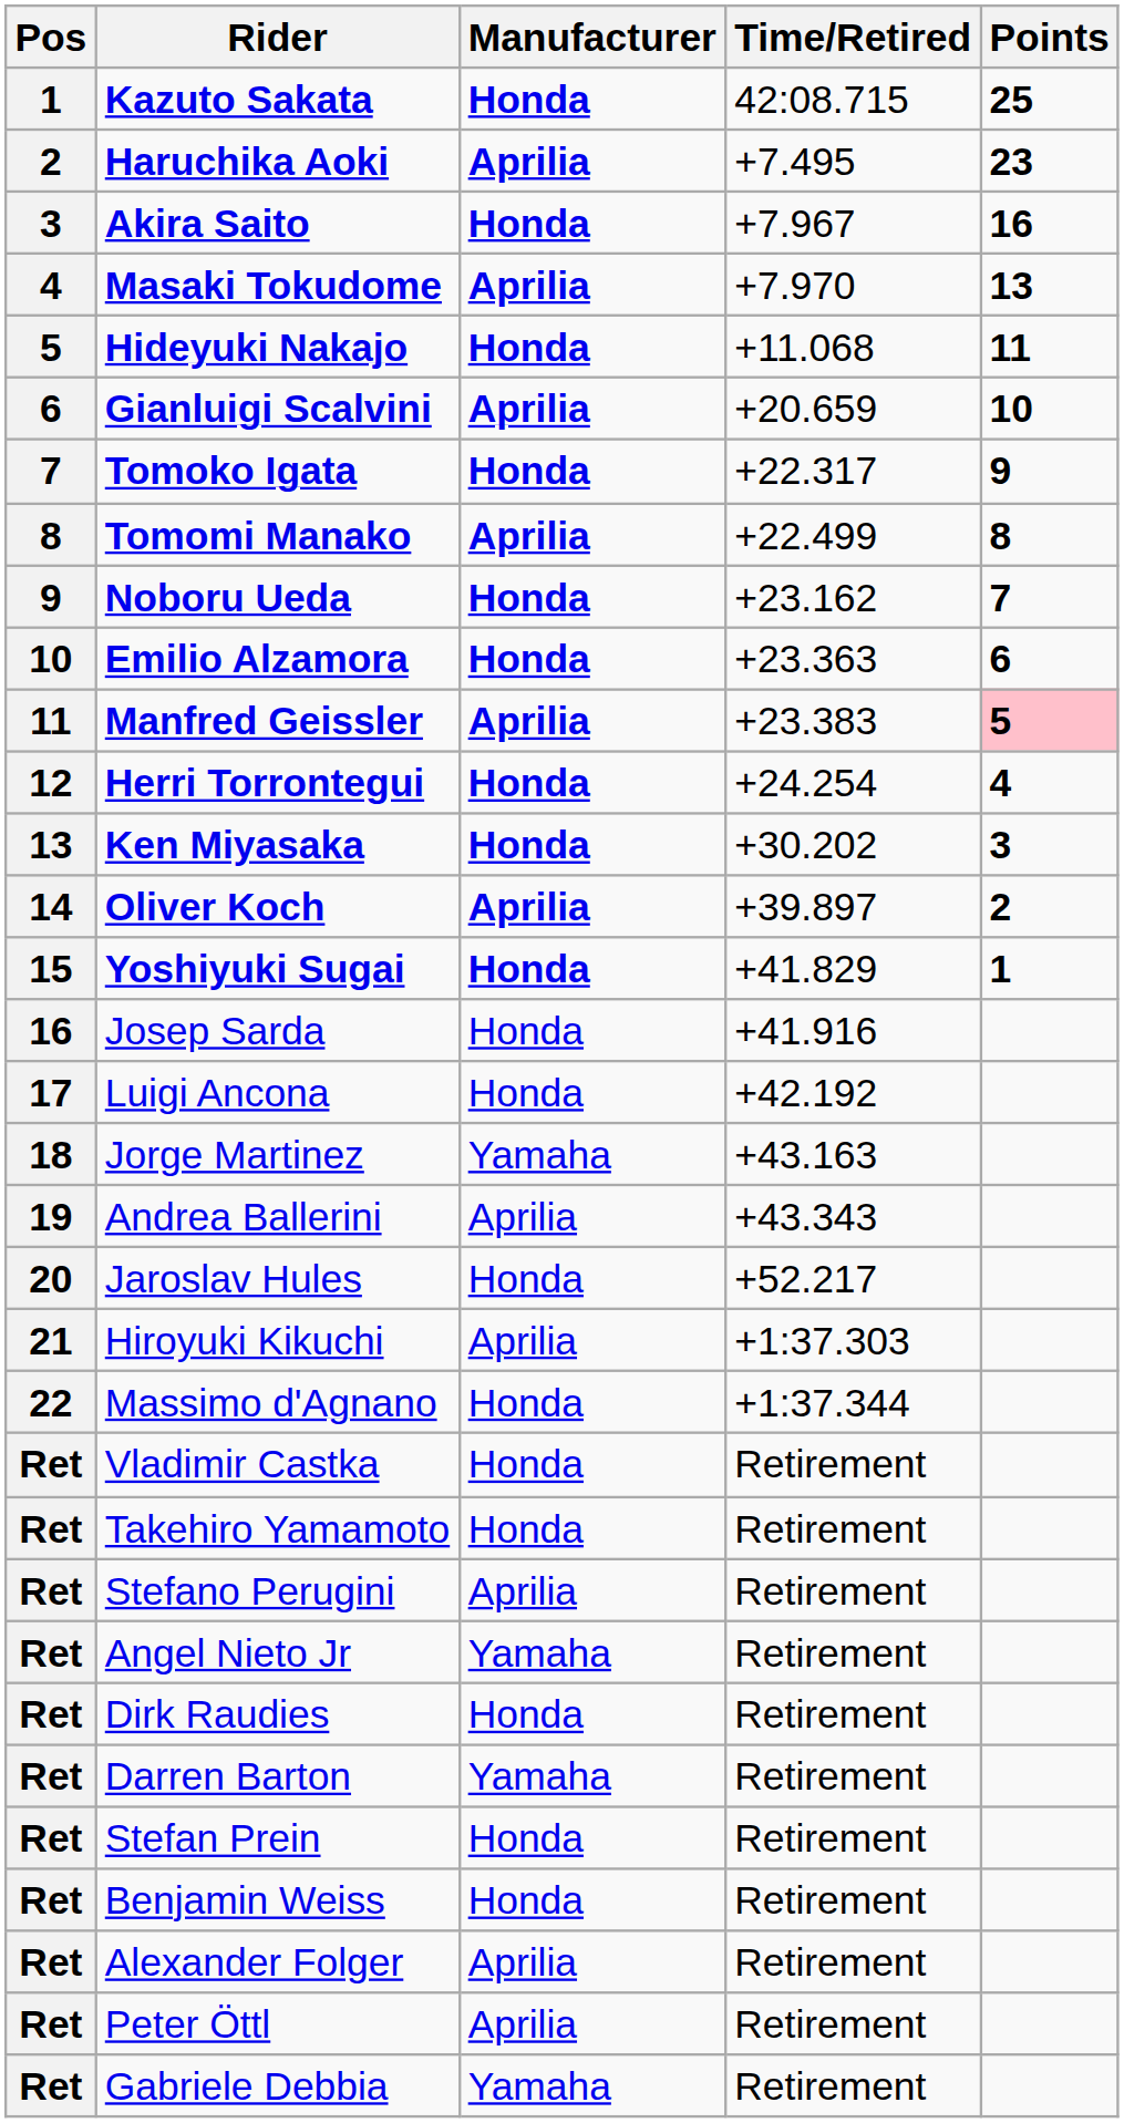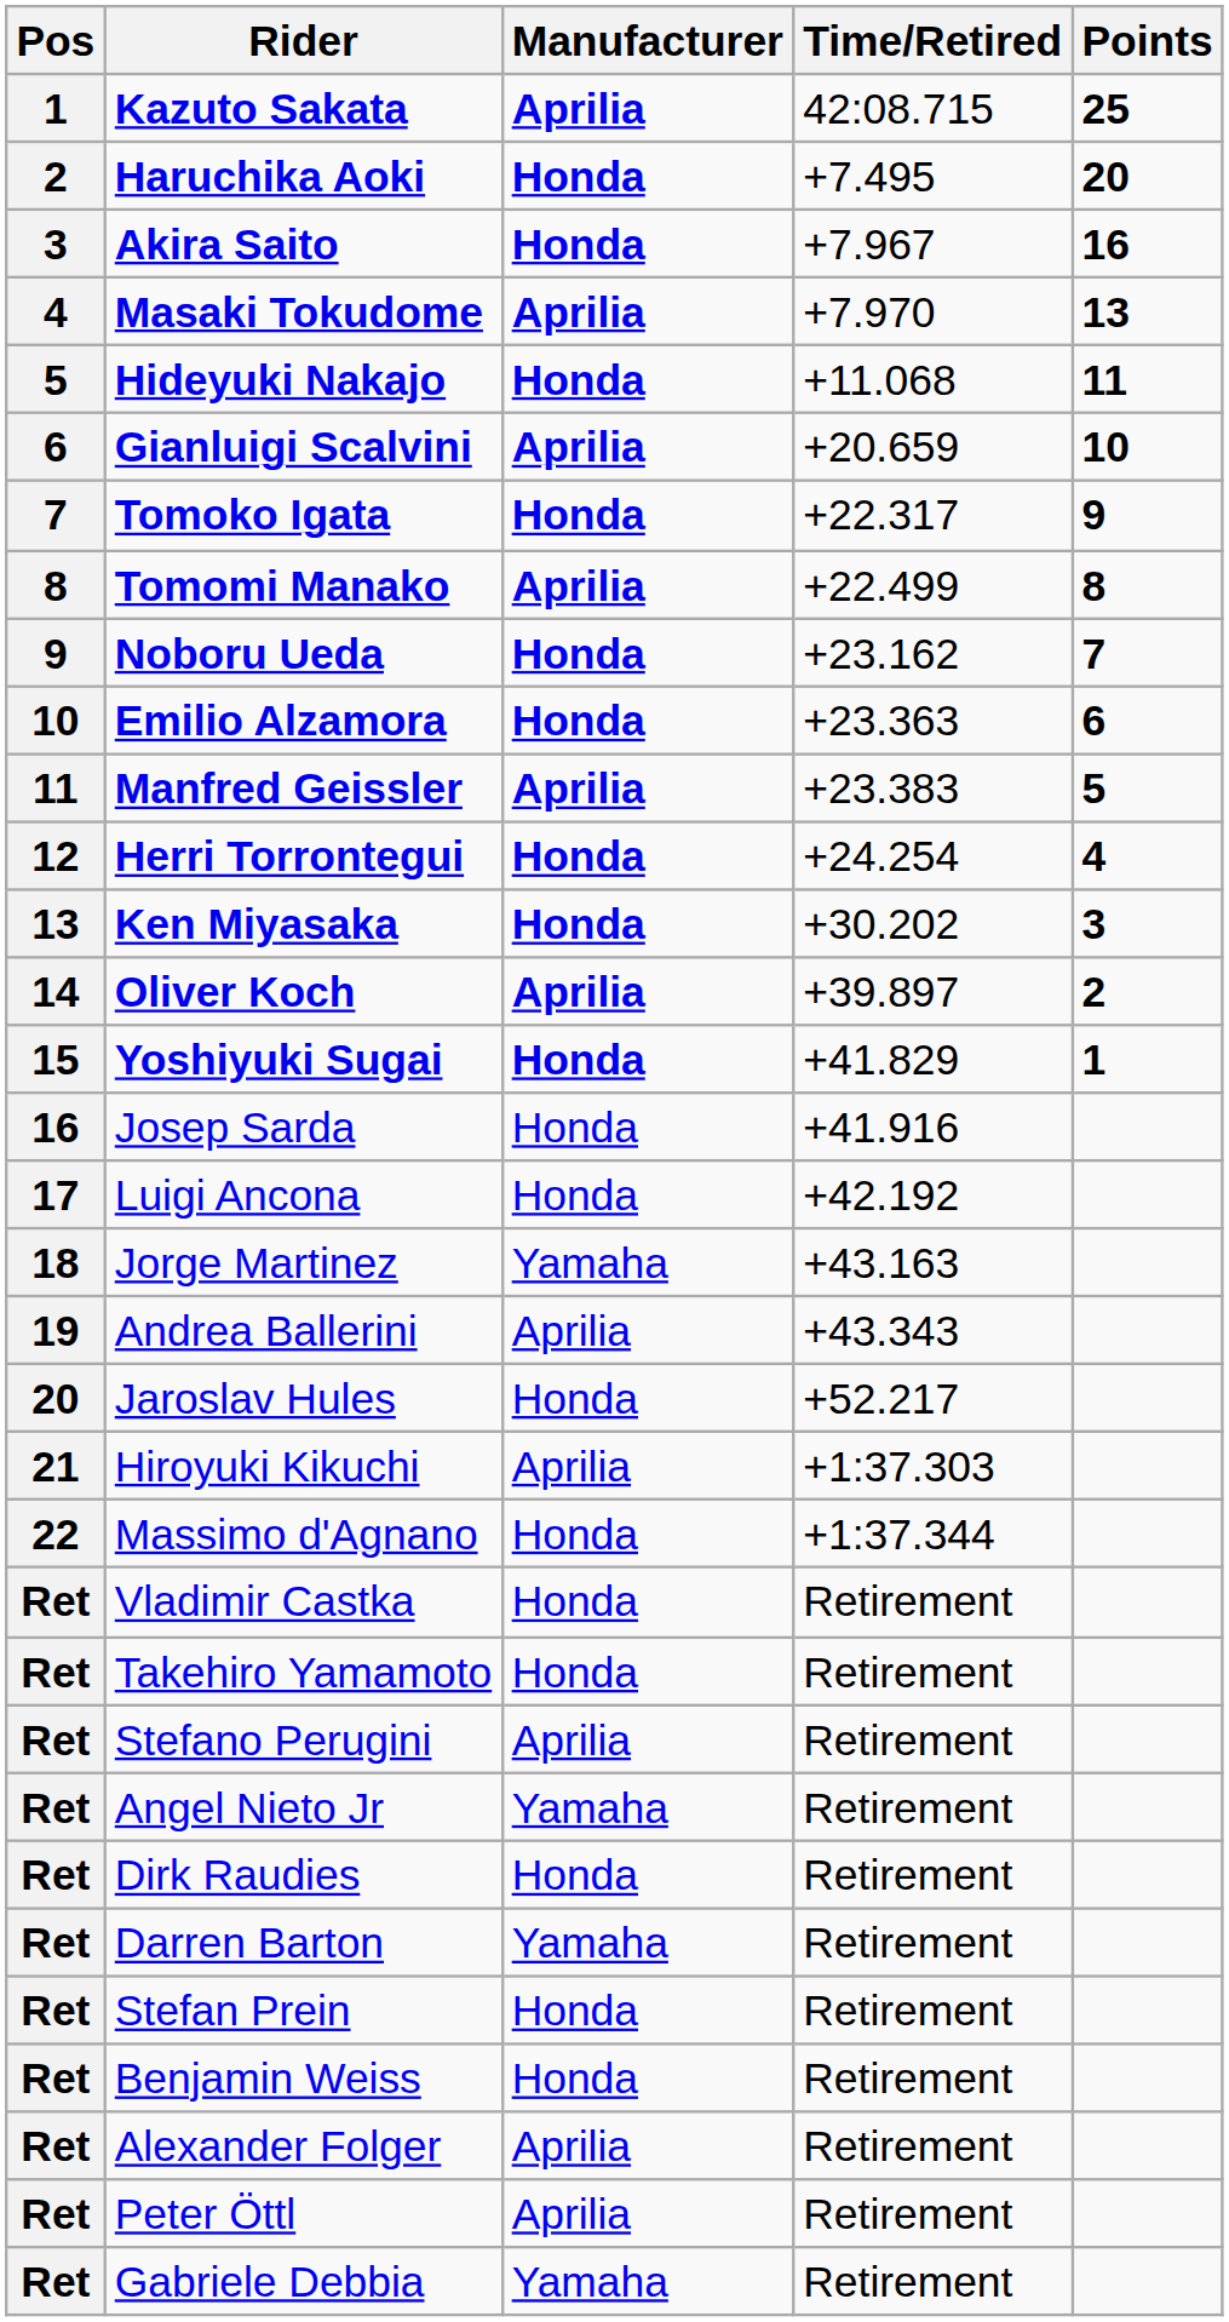 <table class="wikitable" style="font-size: 95%;">
 <tr>
 <th>Pos</th>
 <th>Rider</th>
 <th>Manufacturer</th>
 <th>Time/Retired</th>
 <th>Points</th>
 </tr>
 <tr>
 <th>1</th>
 <td> <strong><a href='#'>Kazuto Sakata</a></strong></td>
-<td><strong><a href='#'>Honda</a></strong></td>
+<td><strong><a href='#'>Aprilia</a></strong></td>
 <td>42:08.715</td>
 <td><strong>25</strong></td>
 </tr>
 <tr>
 <th>2</th>
 <td> <strong><a href='#'>Haruchika Aoki</a></strong></td>
-<td><strong><a href='#'>Aprilia</a></strong></td>
+<td><strong><a href='#'>Honda</a></strong></td>
 <td>+7.495</td>
-<td><strong>23</strong></td>
+<td><strong>20</strong></td>
 </tr>
 <tr>
 <th>3</th>
 <td> <strong><a href='#'>Akira Saito</a></strong></td>
 <td><strong><a href='#'>Honda</a></strong></td>
 <td>+7.967</td>
 <td><strong>16</strong></td>
 </tr>
 <tr>
 <th>4</th>
 <td> <strong><a href='#'>Masaki Tokudome</a></strong></td>
 <td><strong><a href='#'>Aprilia</a></strong></td>
 <td>+7.970</td>
 <td><strong>13</strong></td>
 </tr>
 <tr>
 <th>5</th>
 <td> <strong><a href='#'>Hideyuki Nakajo</a></strong></td>
 <td><strong><a href='#'>Honda</a></strong></td>
 <td>+11.068</td>
 <td><strong>11</strong></td>
 </tr>
 <tr>
 <th>6</th>
 <td> <strong><a href='#'>Gianluigi Scalvini</a></strong></td>
 <td><strong><a href='#'>Aprilia</a></strong></td>
 <td>+20.659</td>
 <td><strong>10</strong></td>
 </tr>
 <tr>
 <th>7</th>
 <td> <strong><a href='#'>Tomoko Igata</a></strong></td>
 <td><strong><a href='#'>Honda</a></strong></td>
 <td>+22.317</td>
 <td><strong>9</strong></td>
 </tr>
 <tr>
 <th>8</th>
 <td> <strong><a href='#'>Tomomi Manako</a></strong></td>
 <td><strong><a href='#'>Aprilia</a></strong></td>
 <td>+22.499</td>
 <td><strong>8</strong></td>
 </tr>
 <tr>
 <th>9</th>
 <td> <strong><a href='#'>Noboru Ueda</a></strong></td>
 <td><strong><a href='#'>Honda</a></strong></td>
 <td>+23.162</td>
 <td><strong>7</strong></td>
 </tr>
 <tr>
 <th>10</th>
 <td> <strong><a href='#'>Emilio Alzamora</a></strong></td>
 <td><strong><a href='#'>Honda</a></strong></td>
 <td>+23.363</td>
 <td><strong>6</strong></td>
 </tr>
 <tr>
 <th>11</th>
 <td> <strong><a href='#'>Manfred Geissler</a></strong></td>
 <td><strong><a href='#'>Aprilia</a></strong></td>
 <td>+23.383</td>
-<td style="background: pink;"><strong>5</strong></td>
+<td><strong>5</strong></td>
 </tr>
 <tr>
 <th>12</th>
 <td> <strong><a href='#'>Herri Torrontegui</a></strong></td>
 <td><strong><a href='#'>Honda</a></strong></td>
 <td>+24.254</td>
 <td><strong>4</strong></td>
 </tr>
 <tr>
 <th>13</th>
 <td> <strong><a href='#'>Ken Miyasaka</a></strong></td>
 <td><strong><a href='#'>Honda</a></strong></td>
 <td>+30.202</td>
 <td><strong>3</strong></td>
 </tr>
 <tr>
 <th>14</th>
 <td> <strong><a href='#'>Oliver Koch</a></strong></td>
 <td><strong><a href='#'>Aprilia</a></strong></td>
 <td>+39.897</td>
 <td><strong>2</strong></td>
 </tr>
 <tr>
 <th>15</th>
 <td> <strong><a href='#'>Yoshiyuki Sugai</a></strong></td>
 <td><strong><a href='#'>Honda</a></strong></td>
 <td>+41.829</td>
 <td><strong>1</strong></td>
 </tr>
 <tr>
 <th>16</th>
 <td> <a href='#'>Josep Sarda</a></td>
 <td><a href='#'>Honda</a></td>
 <td>+41.916</td>
 <td></td>
 </tr>
 <tr>
 <th>17</th>
 <td> <a href='#'>Luigi Ancona</a></td>
 <td><a href='#'>Honda</a></td>
 <td>+42.192</td>
 <td></td>
 </tr>
 <tr>
 <th>18</th>
 <td> <a href='#'>Jorge Martinez</a></td>
 <td><a href='#'>Yamaha</a></td>
 <td>+43.163</td>
 <td></td>
 </tr>
 <tr>
 <th>19</th>
 <td> <a href='#'>Andrea Ballerini</a></td>
 <td><a href='#'>Aprilia</a></td>
 <td>+43.343</td>
 <td></td>
 </tr>
 <tr>
 <th>20</th>
 <td> <a href='#'>Jaroslav Hules</a></td>
 <td><a href='#'>Honda</a></td>
 <td>+52.217</td>
 <td></td>
 </tr>
 <tr>
 <th>21</th>
 <td> <a href='#'>Hiroyuki Kikuchi</a></td>
 <td><a href='#'>Aprilia</a></td>
 <td>+1:37.303</td>
 <td></td>
 </tr>
 <tr>
 <th>22</th>
 <td> <a href='#'>Massimo d'Agnano</a></td>
 <td><a href='#'>Honda</a></td>
 <td>+1:37.344</td>
 <td></td>
 </tr>
 <tr>
 <th>Ret</th>
 <td> <a href='#'>Vladimir Castka</a></td>
 <td><a href='#'>Honda</a></td>
 <td>Retirement</td>
 <td></td>
 </tr>
 <tr>
 <th>Ret</th>
 <td> <a href='#'>Takehiro Yamamoto</a></td>
 <td><a href='#'>Honda</a></td>
 <td>Retirement</td>
 <td></td>
 </tr>
 <tr>
 <th>Ret</th>
 <td> <a href='#'>Stefano Perugini</a></td>
 <td><a href='#'>Aprilia</a></td>
 <td>Retirement</td>
 <td></td>
 </tr>
 <tr>
 <th>Ret</th>
 <td> <a href='#'>Angel Nieto Jr</a></td>
 <td><a href='#'>Yamaha</a></td>
 <td>Retirement</td>
 <td></td>
 </tr>
 <tr>
 <th>Ret</th>
 <td> <a href='#'>Dirk Raudies</a></td>
 <td><a href='#'>Honda</a></td>
 <td>Retirement</td>
 <td></td>
 </tr>
 <tr>
 <th>Ret</th>
 <td> <a href='#'>Darren Barton</a></td>
 <td><a href='#'>Yamaha</a></td>
 <td>Retirement</td>
 <td></td>
 </tr>
 <tr>
 <th>Ret</th>
 <td> <a href='#'>Stefan Prein</a></td>
 <td><a href='#'>Honda</a></td>
 <td>Retirement</td>
 <td></td>
 </tr>
 <tr>
 <th>Ret</th>
 <td> <a href='#'>Benjamin Weiss</a></td>
 <td><a href='#'>Honda</a></td>
 <td>Retirement</td>
 <td></td>
 </tr>
 <tr>
 <th>Ret</th>
 <td> <a href='#'>Alexander Folger</a></td>
 <td><a href='#'>Aprilia</a></td>
 <td>Retirement</td>
 <td></td>
 </tr>
 <tr>
 <th>Ret</th>
 <td> <a href='#'>Peter Öttl</a></td>
 <td><a href='#'>Aprilia</a></td>
 <td>Retirement</td>
 <td></td>
 </tr>
 <tr>
 <th>Ret</th>
 <td> <a href='#'>Gabriele Debbia</a></td>
 <td><a href='#'>Yamaha</a></td>
 <td>Retirement</td>
 <td></td>
 </tr>
 </table>
